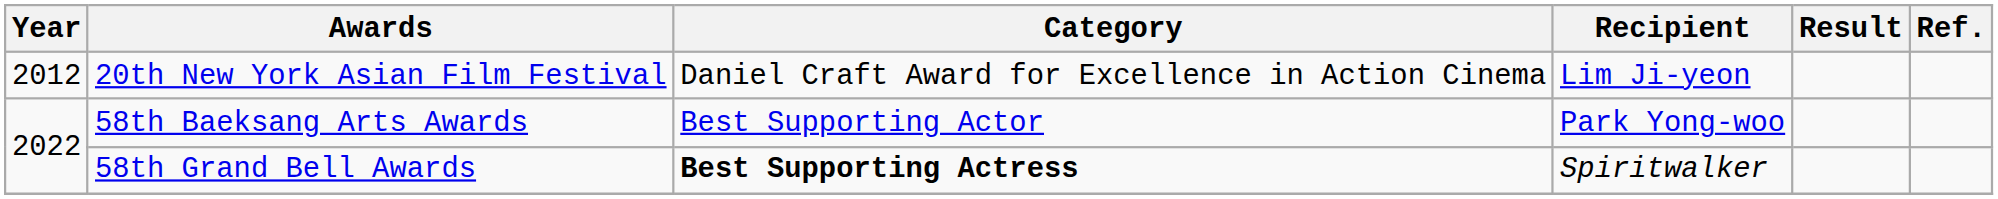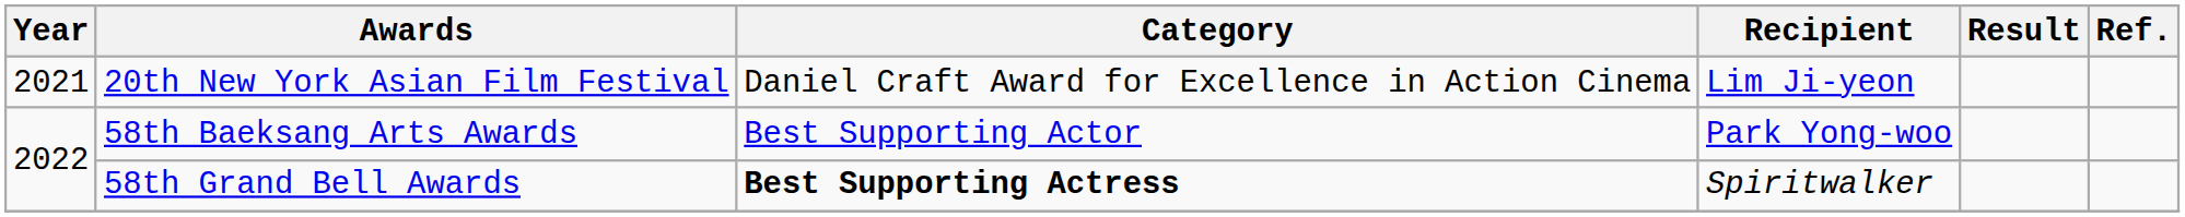 <table class="wikitable">
 <tr>
 <th>Year</th>
 <th>Awards</th>
 <th>Category</th>
 <th>Recipient</th>
 <th>Result</th>
 <th>Ref.</th>
 </tr>
 <tr>
-<td>2012</td>
+<td>2021</td>
 <td><a href='#'>20th New York Asian Film Festival</a></td>
 <td>Daniel Craft Award for Excellence in Action Cinema</td>
 <td><a href='#'>Lim Ji-yeon</a></td>
 <td></td>
 <td></td>
 </tr>
 <tr>
 <td rowspan="2">2022</td>
 <td scope="row" rowspan="1"><a href='#'>58th Baeksang Arts Awards</a></td>
 <td><a href='#'>Best Supporting Actor</a></td>
 <td><a href='#'>Park Yong-woo</a></td>
 <td></td>
 <td rowspan="1"></td>
 </tr>
 <tr>
 <td scope="row" rowspan="1"><a href='#'>58th Grand Bell Awards</a></td>
 <td><strong>Best Supporting Actress</strong></td>
 <td><em>Spiritwalker</em></td>
 <td></td>
 <td rowspan="1"></td>
 </tr>
 <tr>
 </tr>
 </table>
